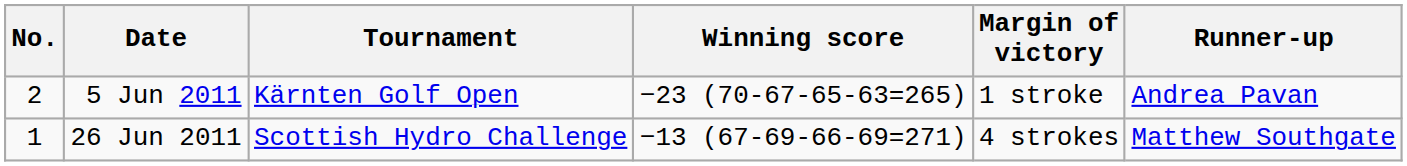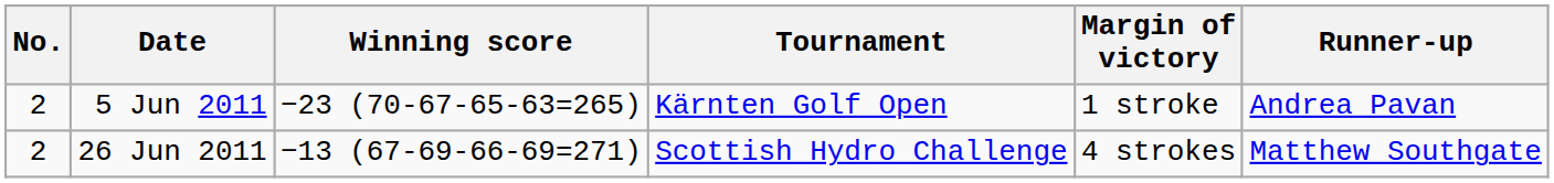 <table class="wikitable" style="font-size:95%;">
 <tr>
 <th>No.</th>
 <th>Date</th>
+<th>Winning score</th>
 <th>Tournament</th>
-<th>Winning score</th>
 <th>Margin of<br>victory</th>
 <th>Runner-up</th>
 </tr>
 <tr>
 <td align=center>2</td>
 <td align=right>5 Jun <a href='#'>2011</a></td>
+<td>−23 (70-67-65-63=265)</td>
 <td><a href='#'>Kärnten Golf Open</a></td>
-<td>−23 (70-67-65-63=265)</td>
 <td>1 stroke</td>
 <td> <a href='#'>Andrea Pavan</a></td>
 </tr>
 <tr>
-<td align=center>1</td>
+<td align=center>2</td>
 <td align=right>26 Jun 2011</td>
+<td>−13 (67-69-66-69=271)</td>
 <td><a href='#'>Scottish Hydro Challenge</a></td>
-<td>−13 (67-69-66-69=271)</td>
 <td>4 strokes</td>
 <td> <a href='#'>Matthew Southgate</a></td>
 </tr>
 </table>
